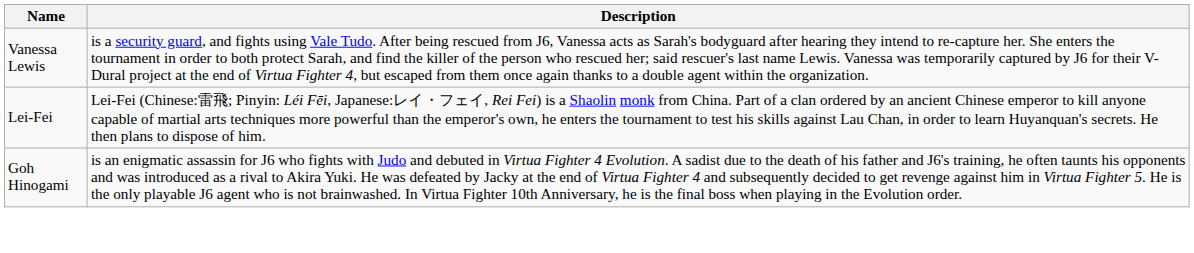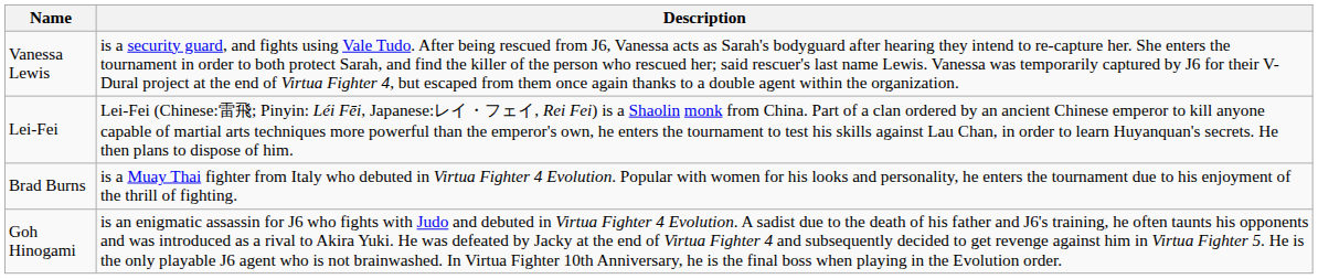 <table class="wikitable sortable">
 <tr>
 <th scope="col" width="7%">Name</th>
 <th>Description</th>
 </tr>
 <tr id="Vanessa Lewis">
 <td>Vanessa Lewis</td>
 <td> is a <a href='#'>security guard</a>, and fights using <a href='#'>Vale Tudo</a>. After being rescued from J6, Vanessa acts as Sarah's bodyguard after hearing they intend to re-capture her. She enters the tournament in order to both protect Sarah, and find the killer of the person who rescued her; said rescuer's last name Lewis. Vanessa was temporarily captured by J6 for their V-Dural project at the end of <em>Virtua Fighter 4</em>, but escaped from them once again thanks to a double agent within the organization.</td>
 </tr>
 <tr id="Lei-Fei">
 <td>Lei-Fei</td>
 <td>Lei-Fei (Chinese:雷飛; Pinyin: <em>Léi Fēi</em>, Japanese:レイ・フェイ, <em>Rei Fei</em>) is a <a href='#'>Shaolin</a> <a href='#'>monk</a> from China. Part of a clan ordered by an ancient Chinese emperor to kill anyone capable of martial arts techniques more powerful than the emperor's own, he enters the tournament to test his skills against Lau Chan, in order to learn Huyanquan's secrets. He then plans to dispose of him.</td>
 </tr>
+<tr id="Brad Burns">
+<td>Brad Burns</td>
+<td> is a <a href='#'>Muay Thai</a> fighter from Italy who debuted in <em>Virtua Fighter 4 Evolution</em>. Popular with women for his looks and personality, he enters the tournament due to his enjoyment of the thrill of fighting.</td>
+</tr>
 <tr id="Goh Hinogami">
 <td>Goh Hinogami</td>
 <td> is an enigmatic assassin for J6 who fights with <a href='#'>Judo</a> and debuted in <em>Virtua Fighter 4 Evolution</em>. A sadist due to the death of his father and J6's training, he often taunts his opponents and was introduced as a rival to Akira Yuki. He was defeated by Jacky at the end of <em>Virtua Fighter 4</em> and subsequently decided to get revenge against him in <em>Virtua Fighter 5</em>. He is the only playable J6 agent who is not brainwashed. In Virtua Fighter 10th Anniversary, he is the final boss when playing in the Evolution order.</td>
 </tr>
 </table>
